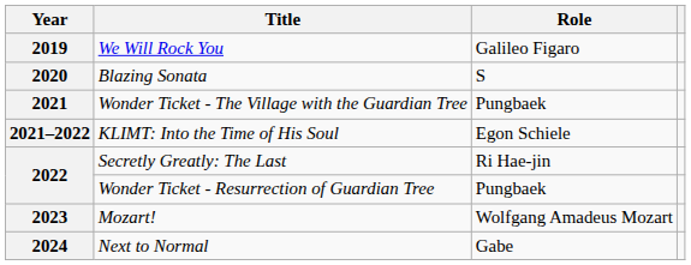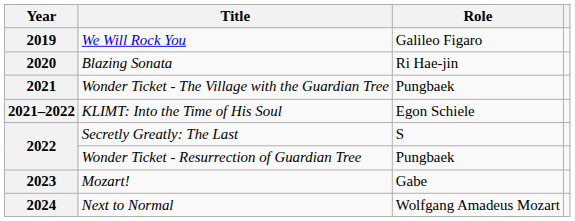 <table class="wikitable plainrowheaders sortable">
 <tr>
 <th>Year</th>
 <th>Title</th>
 <th>Role</th>
 <th scope="col" class="unsortable"></th>
 </tr>
 <tr>
 <th scope="row">2019</th>
 <td><em><a href='#'>We Will Rock You</a></em></td>
 <td>Galileo Figaro</td>
 <td></td>
 </tr>
 <tr>
 <th scope="row">2020</th>
 <td><em>Blazing Sonata</em></td>
-<td>S</td>
+<td>Ri Hae-jin</td>
 <td></td>
 </tr>
 <tr>
 <th scope="row">2021</th>
 <td><em>Wonder Ticket - The Village with the Guardian Tree</em></td>
 <td>Pungbaek</td>
 <td></td>
 </tr>
 <tr>
 <th scope="row">2021–2022</th>
 <td><em>KLIMT: Into the Time of His Soul</em></td>
 <td>Egon Schiele</td>
 <td></td>
 </tr>
 <tr>
 <th rowspan="2" scope="row">2022</th>
 <td><em>Secretly Greatly: The Last</em></td>
-<td>Ri Hae-jin</td>
+<td>S</td>
 <td></td>
 </tr>
 <tr>
 <td><em>Wonder Ticket - Resurrection of Guardian Tree</em></td>
 <td>Pungbaek</td>
 <td></td>
 </tr>
 <tr>
 <th scope="row">2023</th>
 <td><em>Mozart!</em></td>
-<td>Wolfgang Amadeus Mozart</td>
+<td>Gabe</td>
 <td></td>
 </tr>
 <tr>
 <th scope="row">2024</th>
 <td><em>Next to Normal</em></td>
-<td>Gabe</td>
+<td>Wolfgang Amadeus Mozart</td>
 <td></td>
 </tr>
 </table>
